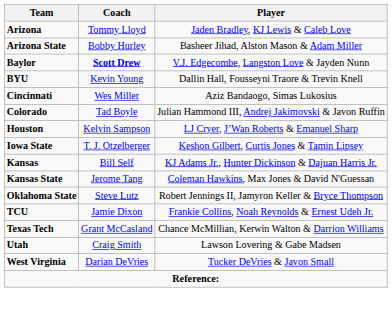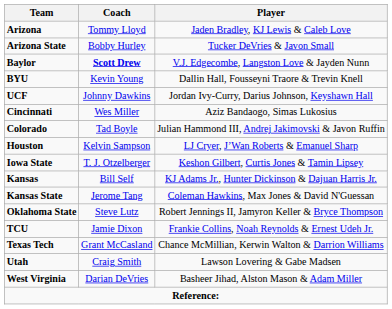 <table class="wikitable" style="white-space:nowrap; font-size:90%;">
 <tr>
 <th><strong>Team</strong></th>
 <th>Coach</th>
 <th>Player</th>
 </tr>
 <tr>
 <td><strong>Arizona</strong></td>
 <td align="center"><a href='#'>Tommy Lloyd</a></td>
 <td align="center"><a href='#'>Jaden Bradley</a>, <a href='#'>KJ Lewis</a> & <a href='#'>Caleb Love</a></td>
 </tr>
 <tr>
 <td><strong>Arizona State</strong></td>
 <td align="center"><a href='#'>Bobby Hurley</a></td>
-<td align="center">Basheer Jihad, Alston Mason & <a href='#'>Adam Miller</a></td>
+<td align="center"><a href='#'>Tucker DeVries</a> & <a href='#'>Javon Small</a></td>
 </tr>
 <tr>
 <td><strong>Baylor</strong></td>
 <td align="center"><strong><a href='#'>Scott Drew</a></strong></td>
 <td align="center"><a href='#'>V.J. Edgecombe</a>, <a href='#'>Langston Love</a> & Jayden Nunn</td>
 </tr>
 <tr>
 <td><strong>BYU</strong></td>
 <td align="center"><a href='#'>Kevin Young</a></td>
 <td align="center">Dallin Hall, Fousseyni Traore & Trevin Knell</td>
+</tr>
+<tr>
+<td><strong>UCF</strong></td>
+<td align="center"><a href='#'>Johnny Dawkins</a></td>
+<td align="center">Jordan Ivy-Curry, Darius Johnson, <a href='#'>Keyshawn Hall</a></td>
 </tr>
 <tr>
 <td><strong>Cincinnati</strong></td>
 <td align="center"><a href='#'>Wes Miller</a></td>
 <td align="center">Aziz Bandaogo, Simas Lukosius</td>
 </tr>
 <tr>
 <td><strong>Colorado</strong></td>
 <td align="center"><a href='#'>Tad Boyle</a></td>
 <td align="center">Julian Hammond III, <a href='#'>Andrej Jakimovski</a> & Javon Ruffin</td>
 </tr>
 <tr>
 <td><strong>Houston</strong></td>
 <td align="center"><a href='#'>Kelvin Sampson</a></td>
 <td align="center"><a href='#'>LJ Cryer</a>, <a href='#'>J’Wan Roberts</a> & <a href='#'>Emanuel Sharp</a></td>
 </tr>
 <tr>
 <td><strong>Iowa State</strong></td>
 <td align="center"><a href='#'>T. J. Otzelberger</a></td>
 <td align="center"><a href='#'>Keshon Gilbert</a>, <a href='#'>Curtis Jones</a> & <a href='#'>Tamin Lipsey</a></td>
 </tr>
 <tr>
 <td><strong>Kansas</strong></td>
 <td align="center"><a href='#'>Bill Self</a></td>
 <td align="center"><a href='#'>KJ Adams Jr.</a>, <a href='#'>Hunter Dickinson</a> & <a href='#'>Dajuan Harris Jr.</a></td>
 </tr>
 <tr>
 <td><strong>Kansas State</strong></td>
 <td align="center"><a href='#'>Jerome Tang</a></td>
 <td align="center"><a href='#'>Coleman Hawkins</a>, Max Jones & David N'Guessan</td>
 </tr>
 <tr>
 <td><strong>Oklahoma State</strong></td>
 <td align="center"><a href='#'>Steve Lutz</a></td>
 <td align="center">Robert Jennings II, Jamyron Keller & <a href='#'>Bryce Thompson</a></td>
 </tr>
 <tr>
 <td><strong>TCU</strong></td>
 <td align="center"><a href='#'>Jamie Dixon</a></td>
 <td align="center"><a href='#'>Frankie Collins</a>, <a href='#'>Noah Reynolds</a> & <a href='#'>Ernest Udeh Jr.</a></td>
 </tr>
 <tr>
 <td><strong>Texas Tech</strong></td>
 <td align="center"><a href='#'>Grant McCasland</a></td>
 <td align="center">Chance McMillian, Kerwin Walton & <a href='#'>Darrion Williams</a></td>
 </tr>
 <tr>
 <td><strong>Utah</strong></td>
 <td align="center"><a href='#'>Craig Smith</a></td>
 <td align="center">Lawson Lovering & Gabe Madsen</td>
 </tr>
 <tr>
 <td><strong>West Virginia</strong></td>
 <td align="center"><a href='#'>Darian DeVries</a></td>
-<td align="center"><a href='#'>Tucker DeVries</a> & <a href='#'>Javon Small</a></td>
+<td align="center">Basheer Jihad, Alston Mason & <a href='#'>Adam Miller</a></td>
 </tr>
 <tr>
 <td colspan="3" style="font-size:11pt; text-align:center;"><strong>Reference:</strong></td>
 </tr>
 </table>
